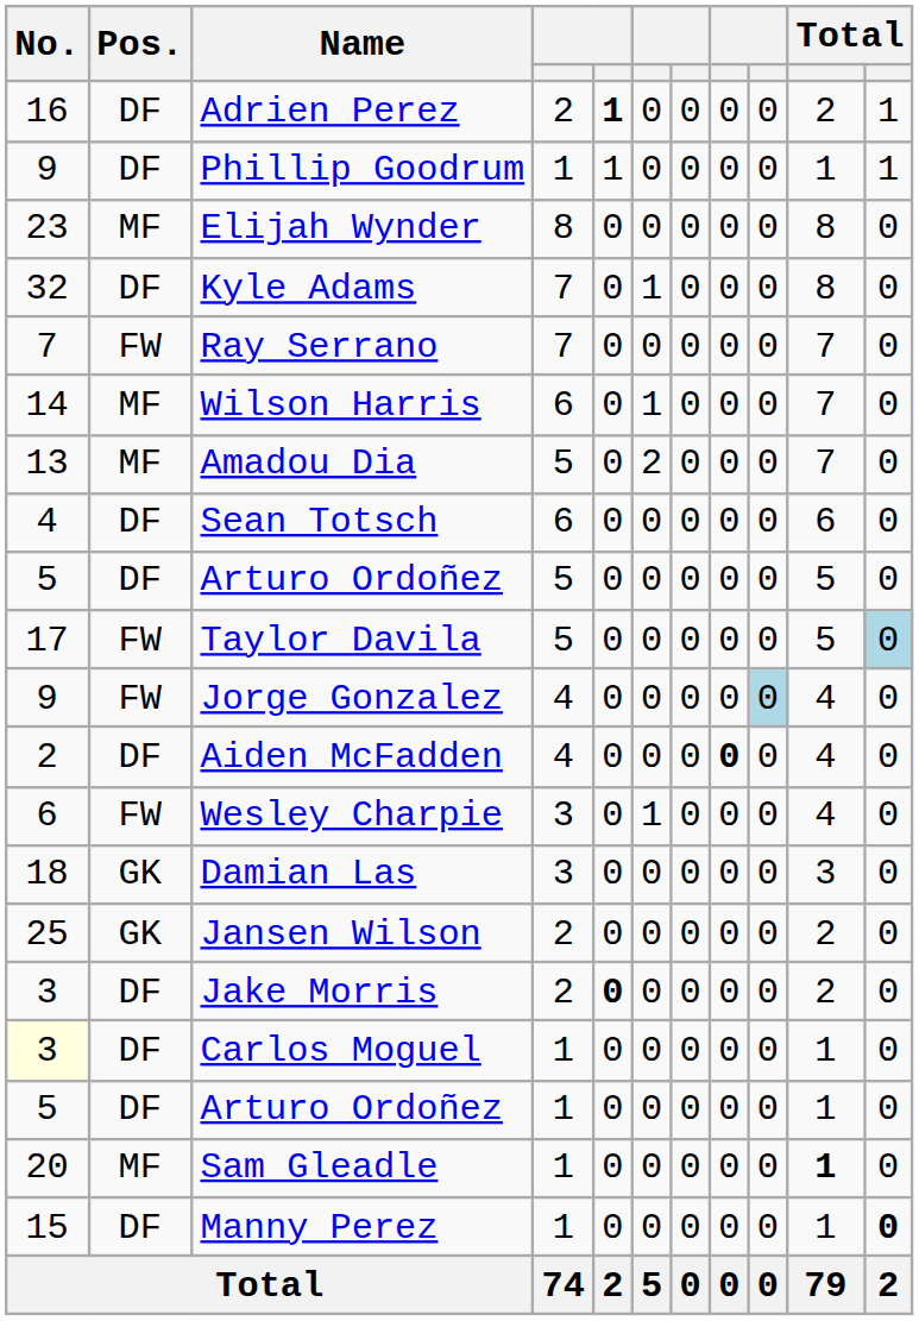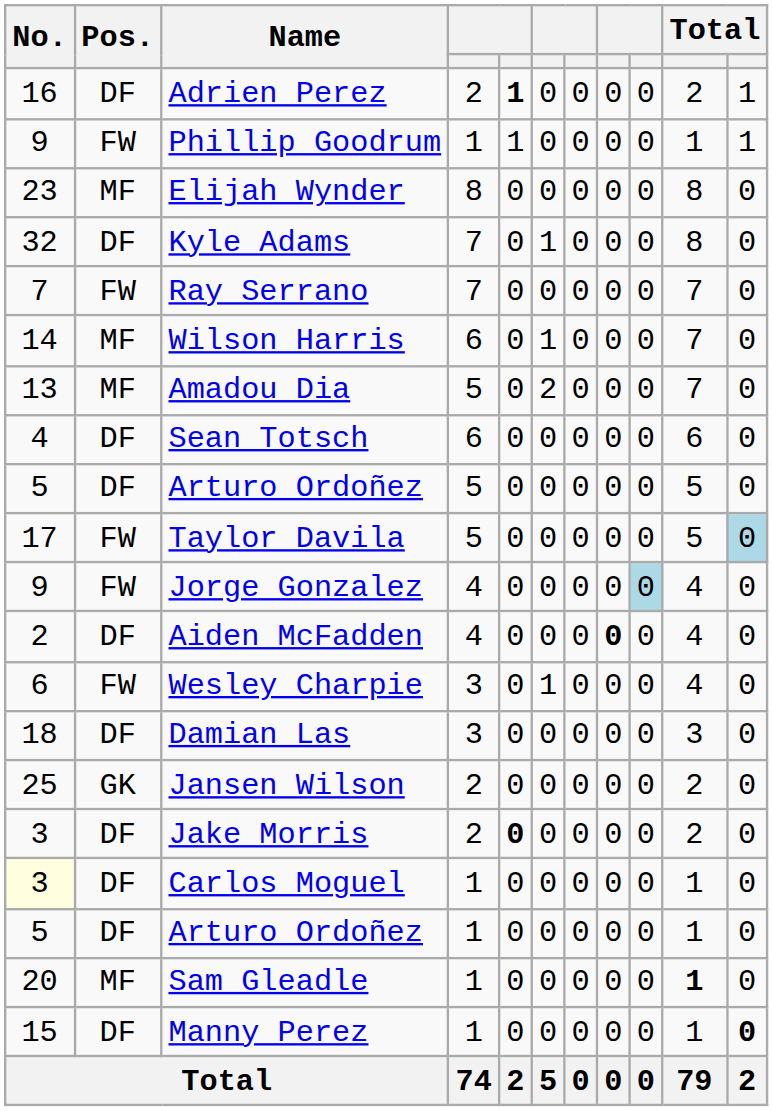 <table class="wikitable sortable" style="text-align: center;">
 <tr>
 <th rowspan="2">No.</th>
 <th rowspan="2">Pos.</th>
 <th rowspan="2">Name</th>
 <th colspan="2"></th>
 <th colspan="2"></th>
 <th colspan="2"></th>
 <th colspan="2"><strong>Total</strong></th>
 </tr>
 <tr>
 <th></th>
 <th></th>
 <th></th>
 <th></th>
 <th></th>
 <th></th>
 <th></th>
 <th></th>
 </tr>
 <tr>
 <td>16</td>
 <td>DF</td>
 <td align="left"> <a href='#'>Adrien Perez</a></td>
 <td>2</td>
 <td><strong>1</strong></td>
 <td>0</td>
 <td>0</td>
 <td>0</td>
 <td>0</td>
 <td>2</td>
 <td>1</td>
 </tr>
 <tr>
 <td>9</td>
-<td>DF</td>
+<td>FW</td>
 <td align="left"> <a href='#'>Phillip Goodrum</a></td>
 <td>1</td>
 <td>1</td>
 <td>0</td>
 <td>0</td>
 <td>0</td>
 <td>0</td>
 <td>1</td>
 <td>1</td>
 </tr>
 <tr>
 <td>23</td>
 <td>MF</td>
 <td align="left"> <a href='#'>Elijah Wynder</a></td>
 <td>8</td>
 <td>0</td>
 <td>0</td>
 <td>0</td>
 <td>0</td>
 <td>0</td>
 <td>8</td>
 <td>0</td>
 </tr>
 <tr>
 <td>32</td>
 <td>DF</td>
 <td align="left"> <a href='#'>Kyle Adams</a></td>
 <td>7</td>
 <td>0</td>
 <td>1</td>
 <td>0</td>
 <td>0</td>
 <td>0</td>
 <td>8</td>
 <td>0</td>
 </tr>
 <tr>
 <td>7</td>
 <td>FW</td>
 <td align="left"> <a href='#'>Ray Serrano</a></td>
 <td>7</td>
 <td>0</td>
 <td>0</td>
 <td>0</td>
 <td>0</td>
 <td>0</td>
 <td>7</td>
 <td>0</td>
 </tr>
 <tr>
 <td>14</td>
 <td>MF</td>
 <td align="left"> <a href='#'>Wilson Harris</a></td>
 <td>6</td>
 <td>0</td>
 <td>1</td>
 <td>0</td>
 <td>0</td>
 <td>0</td>
 <td>7</td>
 <td>0</td>
 </tr>
 <tr>
 <td>13</td>
 <td>MF</td>
 <td align="left"> <a href='#'>Amadou Dia</a></td>
 <td>5</td>
 <td>0</td>
 <td>2</td>
 <td>0</td>
 <td>0</td>
 <td>0</td>
 <td>7</td>
 <td>0</td>
 </tr>
 <tr>
 <td>4</td>
 <td>DF</td>
 <td align="left"> <a href='#'>Sean Totsch</a></td>
 <td>6</td>
 <td>0</td>
 <td>0</td>
 <td>0</td>
 <td>0</td>
 <td>0</td>
 <td>6</td>
 <td>0</td>
 </tr>
 <tr>
 <td>5</td>
 <td>DF</td>
 <td align="left"> <a href='#'>Arturo Ordoñez</a></td>
 <td>5</td>
 <td>0</td>
 <td>0</td>
 <td>0</td>
 <td>0</td>
 <td>0</td>
 <td>5</td>
 <td>0</td>
 </tr>
 <tr>
 <td>17</td>
 <td>FW</td>
 <td align="left"> <a href='#'>Taylor Davila</a></td>
 <td>5</td>
 <td>0</td>
 <td>0</td>
 <td>0</td>
 <td>0</td>
 <td>0</td>
 <td>5</td>
 <td style="background: lightblue;">0</td>
 </tr>
 <tr>
 <td>9</td>
 <td>FW</td>
 <td align="left"> <a href='#'>Jorge Gonzalez</a></td>
 <td>4</td>
 <td>0</td>
 <td>0</td>
 <td>0</td>
 <td>0</td>
 <td style="background: lightblue;">0</td>
 <td>4</td>
 <td>0</td>
 </tr>
 <tr>
 <td>2</td>
 <td>DF</td>
 <td align="left"> <a href='#'>Aiden McFadden</a></td>
 <td>4</td>
 <td>0</td>
 <td>0</td>
 <td>0</td>
 <td><strong>0</strong></td>
 <td>0</td>
 <td>4</td>
 <td>0</td>
 </tr>
 <tr>
 <td>6</td>
 <td>FW</td>
 <td align="left"> <a href='#'>Wesley Charpie</a></td>
 <td>3</td>
 <td>0</td>
 <td>1</td>
 <td>0</td>
 <td>0</td>
 <td>0</td>
 <td>4</td>
 <td>0</td>
 </tr>
 <tr>
 <td>18</td>
-<td>GK</td>
+<td>DF</td>
 <td align="left"> <a href='#'>Damian Las</a></td>
 <td>3</td>
 <td>0</td>
 <td>0</td>
 <td>0</td>
 <td>0</td>
 <td>0</td>
 <td>3</td>
 <td>0</td>
 </tr>
 <tr>
 <td>25</td>
 <td>GK</td>
 <td align="left"> <a href='#'>Jansen Wilson</a></td>
 <td>2</td>
 <td>0</td>
 <td>0</td>
 <td>0</td>
 <td>0</td>
 <td>0</td>
 <td>2</td>
 <td>0</td>
 </tr>
 <tr>
 <td>3</td>
 <td>DF</td>
 <td align="left"> <a href='#'>Jake Morris</a></td>
 <td>2</td>
 <td><strong>0</strong></td>
 <td>0</td>
 <td>0</td>
 <td>0</td>
 <td>0</td>
 <td>2</td>
 <td>0</td>
 </tr>
 <tr>
 <td style="background: lightyellow;">3</td>
 <td>DF</td>
 <td align="left"> <a href='#'>Carlos Moguel</a></td>
 <td>1</td>
 <td>0</td>
 <td>0</td>
 <td>0</td>
 <td>0</td>
 <td>0</td>
 <td>1</td>
 <td>0</td>
 </tr>
 <tr>
 <td>5</td>
 <td>DF</td>
 <td align="left"> <a href='#'>Arturo Ordoñez</a></td>
 <td>1</td>
 <td>0</td>
 <td>0</td>
 <td>0</td>
 <td>0</td>
 <td>0</td>
 <td>1</td>
 <td>0</td>
 </tr>
 <tr>
 <td>20</td>
 <td>MF</td>
 <td align="left"> <a href='#'>Sam Gleadle</a></td>
 <td>1</td>
 <td>0</td>
 <td>0</td>
 <td>0</td>
 <td>0</td>
 <td>0</td>
 <td><strong>1</strong></td>
 <td>0</td>
 </tr>
 <tr>
 <td>15</td>
 <td>DF</td>
 <td align="left"> <a href='#'>Manny Perez</a></td>
 <td>1</td>
 <td>0</td>
 <td>0</td>
 <td>0</td>
 <td>0</td>
 <td>0</td>
 <td>1</td>
 <td><strong>0</strong></td>
 </tr>
 <tr>
 <th colspan="3">Total</th>
 <th>74</th>
 <th>2</th>
 <th>5</th>
 <th>0</th>
 <th>0</th>
 <th>0</th>
 <th>79</th>
 <th>2</th>
 </tr>
 </table>
